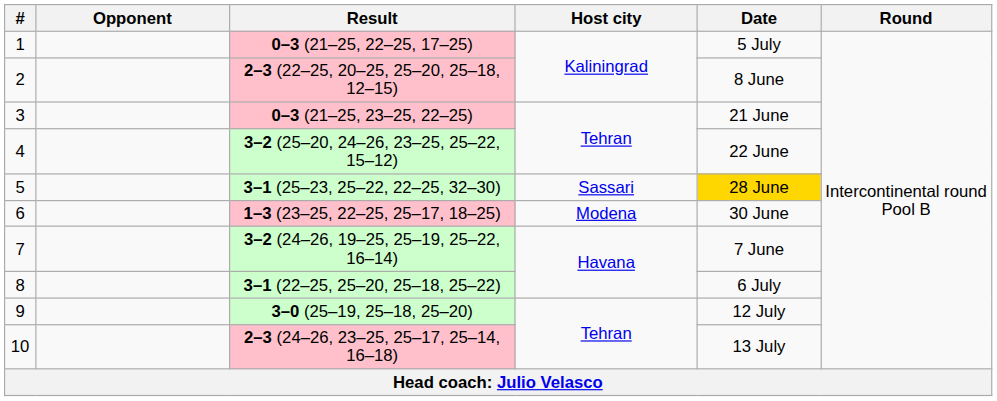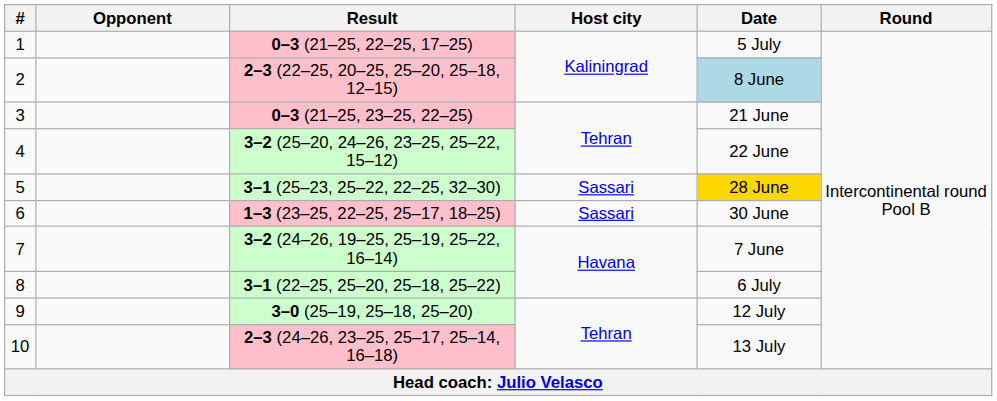 <table class="wikitable" style="text-align: center;font-size:90%;">
 <tr>
 <th width=20>#</th>
 <th width=160>Opponent</th>
 <th width=240>Result</th>
 <th width=150>Host city</th>
 <th width=100>Date</th>
 <th width=140>Round</th>
 </tr>
 <tr>
 <td>1</td>
 <td align=left></td>
 <td bgcolor=pink><strong>0–3</strong> (21–25, 22–25, 17–25)</td>
 <td rowspan=2> <a href='#'>Kaliningrad</a></td>
 <td>5 July</td>
 <td rowspan=10>Intercontinental round<br>Pool B</td>
 </tr>
 <tr>
 <td>2</td>
 <td align=left></td>
 <td bgcolor=pink><strong>2–3</strong> (22–25, 20–25, 25–20, 25–18, 12–15)</td>
-<td>8 June</td>
+<td style="background: lightblue;">8 June</td>
 </tr>
 <tr>
 <td>3</td>
 <td align=left></td>
 <td bgcolor=pink><strong>0–3</strong> (21–25, 23–25, 22–25)</td>
 <td rowspan=2> <a href='#'>Tehran</a></td>
 <td>21 June</td>
 </tr>
 <tr>
 <td>4</td>
 <td align=left></td>
 <td bgcolor=ccffcc><strong>3–2</strong> (25–20, 24–26, 23–25, 25–22, 15–12)</td>
 <td>22 June</td>
 </tr>
 <tr>
 <td>5</td>
 <td align=left></td>
 <td bgcolor=ccffcc><strong>3–1</strong> (25–23, 25–22, 22–25, 32–30)</td>
 <td> <a href='#'>Sassari</a></td>
 <td style="background: gold;">28 June</td>
 </tr>
 <tr>
 <td>6</td>
 <td align=left></td>
 <td bgcolor=pink><strong>1–3</strong> (23–25, 22–25, 25–17, 18–25)</td>
-<td> <a href='#'>Modena</a></td>
+<td> <a href='#'>Sassari</a></td>
 <td>30 June</td>
 </tr>
 <tr>
 <td>7</td>
 <td align=left></td>
 <td bgcolor=ccffcc><strong>3–2</strong> (24–26, 19–25, 25–19, 25–22, 16–14)</td>
 <td rowspan=2> <a href='#'>Havana</a></td>
 <td>7 June</td>
 </tr>
 <tr>
 <td>8</td>
 <td align=left></td>
 <td bgcolor=ccffcc><strong>3–1</strong> (22–25, 25–20, 25–18, 25–22)</td>
 <td>6 July</td>
 </tr>
 <tr>
 <td>9</td>
 <td align=left></td>
 <td bgcolor=ccffcc><strong>3–0</strong> (25–19, 25–18, 25–20)</td>
 <td rowspan=2> <a href='#'>Tehran</a></td>
 <td>12 July</td>
 </tr>
 <tr>
 <td>10</td>
 <td align=left></td>
 <td bgcolor=pink><strong>2–3</strong> (24–26, 23–25, 25–17, 25–14, 16–18)</td>
 <td>13 July</td>
 </tr>
 <tr>
 <th colspan=6>Head coach:  <a href='#'>Julio Velasco</a></th>
 </tr>
 </table>
